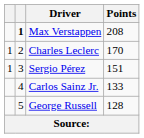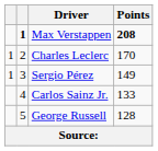 <table class="wikitable" style="font-size: 85%;">
 <tr>
 <th scope="col"></th>
 <th scope="col"></th>
 <th scope="col">Driver</th>
 <th scope="col">Points</th>
 </tr>
 <tr>
 <td align="left"></td>
 <td align="center"><strong>1</strong></td>
 <td> <a href='#'>Max Verstappen</a></td>
-<td align="left">208</td>
+<td align="left"><strong>208</strong></td>
 </tr>
 <tr>
 <td align="left"> 1</td>
 <td align="center">2</td>
 <td> <a href='#'>Charles Leclerc</a></td>
 <td align="left">170</td>
 </tr>
 <tr>
 <td align="left"> 1</td>
 <td align="center">3</td>
 <td> <a href='#'>Sergio Pérez</a></td>
-<td align="left">151</td>
+<td align="left">149</td>
 </tr>
 <tr>
 <td align="left"></td>
 <td align="center">4</td>
 <td> <a href='#'>Carlos Sainz Jr.</a></td>
 <td align="left">133</td>
 </tr>
 <tr>
 <td align="left"></td>
 <td align="center">5</td>
 <td> <a href='#'>George Russell</a></td>
 <td align="left">128</td>
 </tr>
 <tr>
 <th colspan=4>Source:</th>
 </tr>
 </table>
